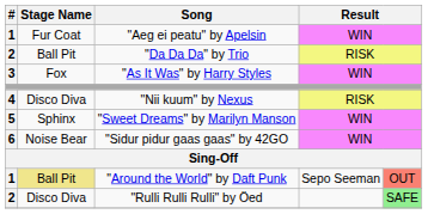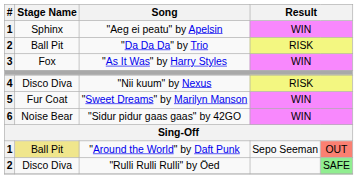 <table class="wikitable plainrowheaders" style="text-align: center;">
 <tr>
 <th>#</th>
 <th>Stage Name</th>
 <th>Song</th>
 <th colspan="2">Result</th>
 </tr>
 <tr>
 <th>1</th>
-<td>Fur Coat</td>
+<td>Sphinx</td>
 <td>"Aeg ei peatu" by <a href='#'>Apelsin</a></td>
 <td colspan="2" bgcolor="#F888FD">WIN</td>
 </tr>
 <tr>
 <th>2</th>
 <td>Ball Pit</td>
 <td>"<a href='#'>Da Da Da</a>" by <a href='#'>Trio</a></td>
 <td colspan="2" bgcolor="#F3F781">RISK</td>
 </tr>
 <tr>
 <th>3</th>
 <td>Fox</td>
 <td>"<a href='#'>As It Was</a>" by <a href='#'>Harry Styles</a></td>
 <td colspan="2" bgcolor="#F888FD">WIN</td>
 </tr>
 <tr>
 <td colspan="5" style="background:darkgray"></td>
 </tr>
 <tr>
 <th>4</th>
 <td>Disco Diva</td>
 <td>"Nii kuum" by <a href='#'>Nexus</a></td>
 <td colspan="2" bgcolor="#F3F781">RISK</td>
 </tr>
 <tr>
 <th>5</th>
-<td>Sphinx</td>
+<td>Fur Coat</td>
 <td>"<a href='#'>Sweet Dreams</a>" by <a href='#'>Marilyn Manson</a></td>
 <td colspan="2" bgcolor="#F888FD">WIN</td>
 </tr>
 <tr>
 <th>6</th>
 <td>Noise Bear</td>
 <td>"Sidur pidur gaas gaas" by 42GO</td>
 <td colspan="2" bgcolor="#F888FD">WIN</td>
 </tr>
 <tr>
 <th colspan="5">Sing-Off</th>
 </tr>
 <tr>
 <th>1</th>
 <td style="background: khaki;">Ball Pit</td>
 <td>"<a href='#'>Around the World</a>" by <a href='#'>Daft Punk</a></td>
 <td>Sepo Seeman</td>
 <td bgcolor="salmon">OUT</td>
 </tr>
 <tr>
 <th>2</th>
 <td>Disco Diva</td>
 <td>"Rulli Rulli Rulli" by Öed</td>
 <td></td>
 <td bgcolor="lightgreen">SAFE</td>
 </tr>
 <tr>
 </tr>
 </table>
